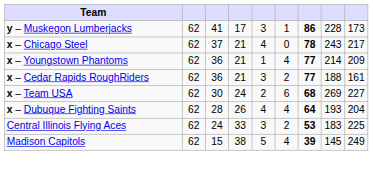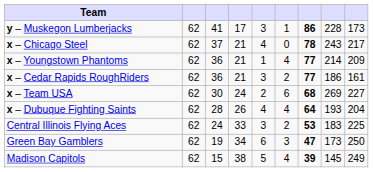 <table class="wikitable" style="text-align:center">
 <tr>
 <th style="background:#ddf; width:46%;">Team</th>
 <th style="background:#ddf; width:6%;"></th>
 <th style="background:#ddf; width:6%;"></th>
 <th style="background:#ddf; width:6%;"></th>
 <th style="background:#ddf; width:6%;"></th>
 <th style="background:#ddf; width:6%;"></th>
 <th style="background:#ddf; width:6%;"></th>
 <th style="background:#ddf; width:6%;"></th>
 <th style="background:#ddf; width:6%;"></th>
 </tr>
 <tr>
 <td align=left><strong>y</strong> – <a href='#'>Muskegon Lumberjacks</a></td>
 <td>62</td>
 <td>41</td>
 <td>17</td>
 <td>3</td>
 <td>1</td>
 <td><strong>86</strong></td>
 <td>228</td>
 <td>173</td>
 </tr>
 <tr>
 <td align=left><strong>x</strong> – <a href='#'>Chicago Steel</a></td>
 <td>62</td>
 <td>37</td>
 <td>21</td>
 <td>4</td>
 <td>0</td>
 <td><strong>78</strong></td>
 <td>243</td>
 <td>217</td>
 </tr>
 <tr>
 <td align=left><strong>x</strong> – <a href='#'>Youngstown Phantoms</a></td>
 <td>62</td>
 <td>36</td>
 <td>21</td>
 <td>1</td>
 <td>4</td>
 <td><strong>77</strong></td>
 <td>214</td>
 <td>209</td>
 </tr>
 <tr>
 <td align=left><strong>x</strong> – <a href='#'>Cedar Rapids RoughRiders</a></td>
 <td>62</td>
 <td>36</td>
 <td>21</td>
 <td>3</td>
 <td>2</td>
 <td><strong>77</strong></td>
-<td>188</td>
+<td>186</td>
 <td>161</td>
 </tr>
 <tr>
 <td align=left><strong>x</strong> – <a href='#'>Team USA</a></td>
 <td>62</td>
 <td>30</td>
 <td>24</td>
 <td>2</td>
 <td>6</td>
 <td><strong>68</strong></td>
 <td>269</td>
 <td>227</td>
 </tr>
 <tr>
 <td align=left><strong>x</strong> – <a href='#'>Dubuque Fighting Saints</a></td>
 <td>62</td>
 <td>28</td>
 <td>26</td>
 <td>4</td>
 <td>4</td>
 <td><strong>64</strong></td>
 <td>193</td>
 <td>204</td>
 </tr>
 <tr>
 <td align=left><a href='#'>Central Illinois Flying Aces</a></td>
 <td>62</td>
 <td>24</td>
 <td>33</td>
 <td>3</td>
 <td>2</td>
 <td><strong>53</strong></td>
 <td>183</td>
 <td>225</td>
 </tr>
 <tr>
+<td align=left><a href='#'>Green Bay Gamblers</a></td>
+<td>62</td>
+<td>19</td>
+<td>34</td>
+<td>6</td>
+<td>3</td>
+<td><strong>47</strong></td>
+<td>173</td>
+<td>250</td>
+</tr>
+<tr>
 <td align=left><a href='#'>Madison Capitols</a></td>
 <td>62</td>
 <td>15</td>
 <td>38</td>
 <td>5</td>
 <td>4</td>
 <td><strong>39</strong></td>
 <td>145</td>
 <td>249</td>
 </tr>
 </table>
